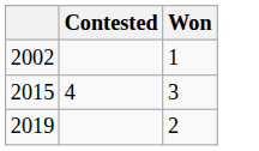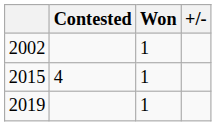 <table class="wikitable">
 <tr>
 <th></th>
 <th>Contested</th>
 <th>Won</th>
+<th>+/-</th>
 </tr>
 <tr>
 <td>2002</td>
 <td></td>
 <td>1</td>
+<td></td>
 </tr>
 <tr>
 <td>2015</td>
 <td>4</td>
-<td>3</td>
+<td>1</td>
+<td></td>
 </tr>
 <tr>
 <td>2019</td>
 <td></td>
-<td>2</td>
+<td>1</td>
+<td></td>
 </tr>
 </table>
